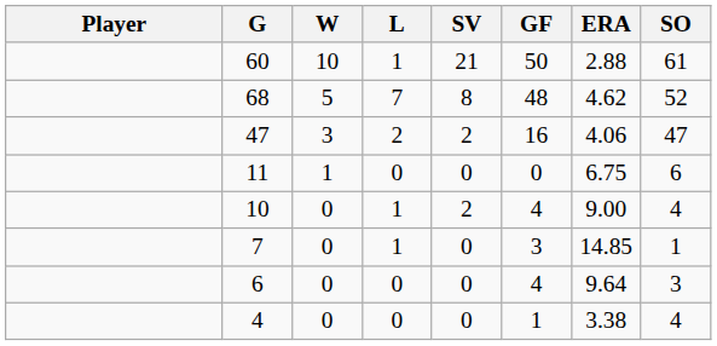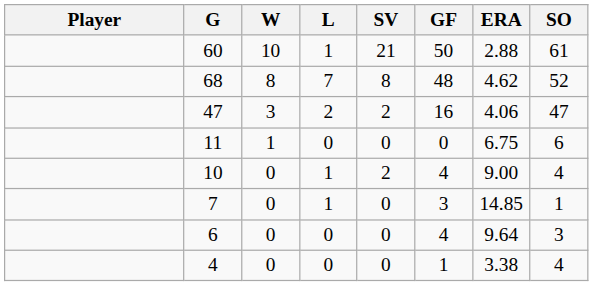 <table class="wikitable sortable">
 <tr>
 <th bgcolor="#DDDDFF" width="28%">Player</th>
 <th bgcolor="#DDDDFF" width="9%">G</th>
 <th bgcolor="#DDDDFF" width="9%">W</th>
 <th bgcolor="#DDDDFF" width="9%">L</th>
 <th bgcolor="#DDDDFF" width="9%">SV</th>
 <th bgcolor="#DDDDFF" width="9%">GF</th>
 <th bgcolor="#DDDDFF" width="9%">ERA</th>
 <th bgcolor="#DDDDFF" width="9%">SO</th>
 </tr>
 <tr align="center">
 <td></td>
 <td>60</td>
 <td>10</td>
 <td>1</td>
 <td>21</td>
 <td>50</td>
 <td>2.88</td>
 <td>61</td>
 </tr>
 <tr align="center">
 <td></td>
 <td>68</td>
-<td>5</td>
+<td>8</td>
 <td>7</td>
 <td>8</td>
 <td>48</td>
 <td>4.62</td>
 <td>52</td>
 </tr>
 <tr align="center">
 <td></td>
 <td>47</td>
 <td>3</td>
 <td>2</td>
 <td>2</td>
 <td>16</td>
 <td>4.06</td>
 <td>47</td>
 </tr>
 <tr align="center">
 <td></td>
 <td>11</td>
 <td>1</td>
 <td>0</td>
 <td>0</td>
 <td>0</td>
 <td>6.75</td>
 <td>6</td>
 </tr>
 <tr align="center">
 <td></td>
 <td>10</td>
 <td>0</td>
 <td>1</td>
 <td>2</td>
 <td>4</td>
 <td>9.00</td>
 <td>4</td>
 </tr>
 <tr align="center">
 <td></td>
 <td>7</td>
 <td>0</td>
 <td>1</td>
 <td>0</td>
 <td>3</td>
 <td>14.85</td>
 <td>1</td>
 </tr>
 <tr align="center">
 <td></td>
 <td>6</td>
 <td>0</td>
 <td>0</td>
 <td>0</td>
 <td>4</td>
 <td>9.64</td>
 <td>3</td>
 </tr>
 <tr align="center">
 <td></td>
 <td>4</td>
 <td>0</td>
 <td>0</td>
 <td>0</td>
 <td>1</td>
 <td>3.38</td>
 <td>4</td>
 </tr>
 </table>
